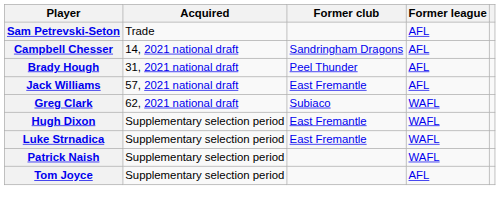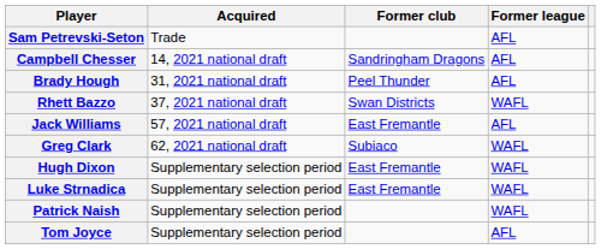 <table class="wikitable plainrowheaders">
 <tr>
 <th scope="col">Player</th>
 <th scope="col">Acquired</th>
 <th scope="col">Former club</th>
 <th scope="col">Former league</th>
 <th scope="col"></th>
 </tr>
 <tr>
 <th scope="row"><a href='#'>Sam Petrevski-Seton</a></th>
 <td>Trade</td>
 <td></td>
 <td><a href='#'>AFL</a></td>
 <td></td>
 </tr>
 <tr>
 <th scope="row"><a href='#'>Campbell Chesser</a></th>
 <td> 14, <a href='#'>2021 national draft</a></td>
 <td><a href='#'>Sandringham Dragons</a></td>
 <td><a href='#'>AFL</a></td>
 <td></td>
 </tr>
 <tr>
 <th scope="row"><a href='#'>Brady Hough</a></th>
 <td> 31, <a href='#'>2021 national draft</a></td>
 <td><a href='#'>Peel Thunder</a></td>
 <td><a href='#'>AFL</a></td>
+<td></td>
+</tr>
+<tr>
+<th scope="row"><a href='#'>Rhett Bazzo</a></th>
+<td> 37, <a href='#'>2021 national draft</a></td>
+<td><a href='#'>Swan Districts</a></td>
+<td><a href='#'>WAFL</a></td>
 <td></td>
 </tr>
 <tr>
 <th scope="row"><a href='#'>Jack Williams</a></th>
 <td> 57, <a href='#'>2021 national draft</a></td>
 <td><a href='#'>East Fremantle</a></td>
 <td><a href='#'>AFL</a></td>
 <td></td>
 </tr>
 <tr>
 <th scope="row"><a href='#'>Greg Clark</a></th>
 <td> 62, <a href='#'>2021 national draft</a></td>
 <td><a href='#'>Subiaco</a></td>
 <td><a href='#'>WAFL</a></td>
 <td></td>
 </tr>
 <tr>
 <th scope="row"><a href='#'>Hugh Dixon</a></th>
 <td>Supplementary selection period</td>
 <td><a href='#'>East Fremantle</a></td>
 <td><a href='#'>WAFL</a></td>
 <td></td>
 </tr>
 <tr>
 <th scope="row"><a href='#'>Luke Strnadica</a></th>
 <td>Supplementary selection period</td>
 <td><a href='#'>East Fremantle</a></td>
 <td><a href='#'>WAFL</a></td>
 <td></td>
 </tr>
 <tr>
 <th scope="row"><a href='#'>Patrick Naish</a></th>
 <td>Supplementary selection period</td>
 <td></td>
 <td><a href='#'>WAFL</a></td>
 <td></td>
 </tr>
 <tr>
 <th scope="row"><a href='#'>Tom Joyce</a></th>
 <td>Supplementary selection period</td>
 <td></td>
 <td><a href='#'>AFL</a></td>
 <td></td>
 </tr>
 </table>
